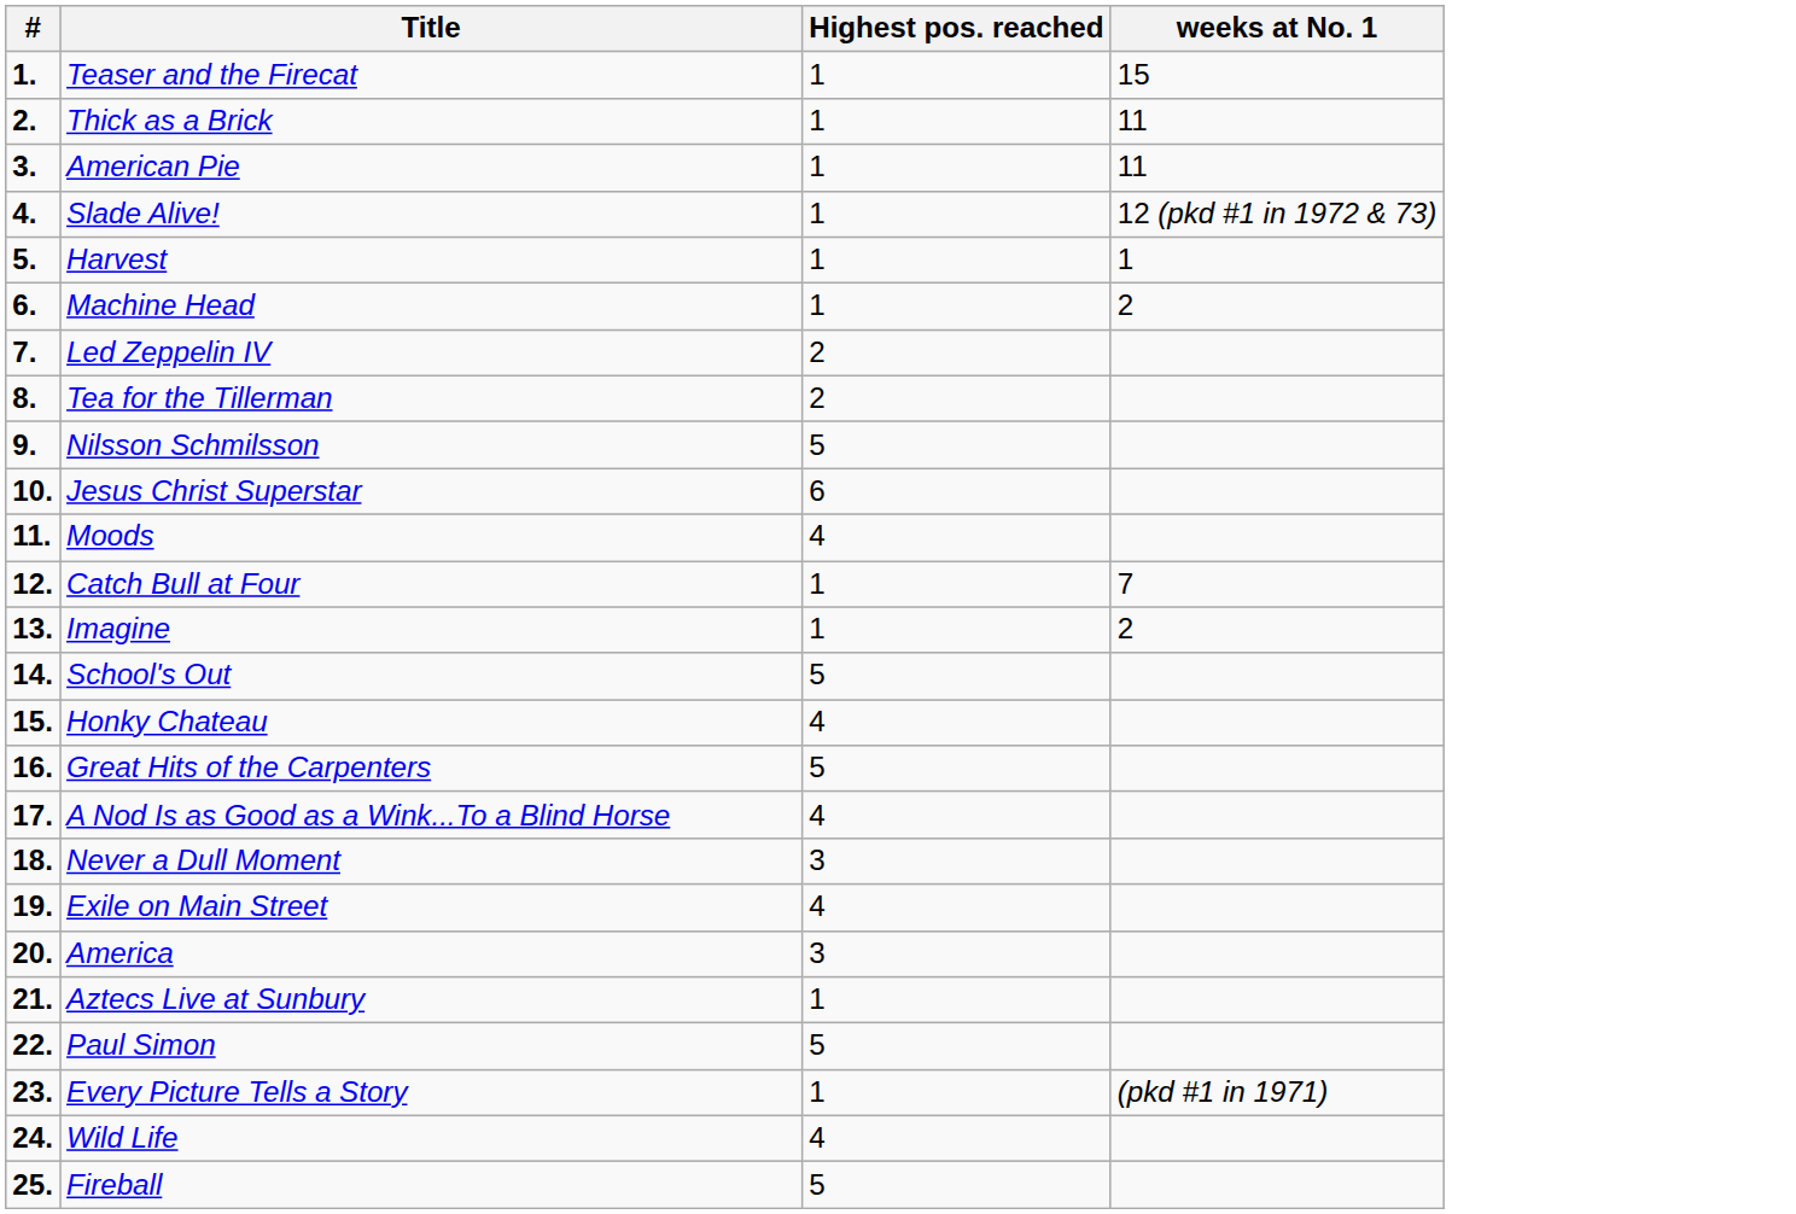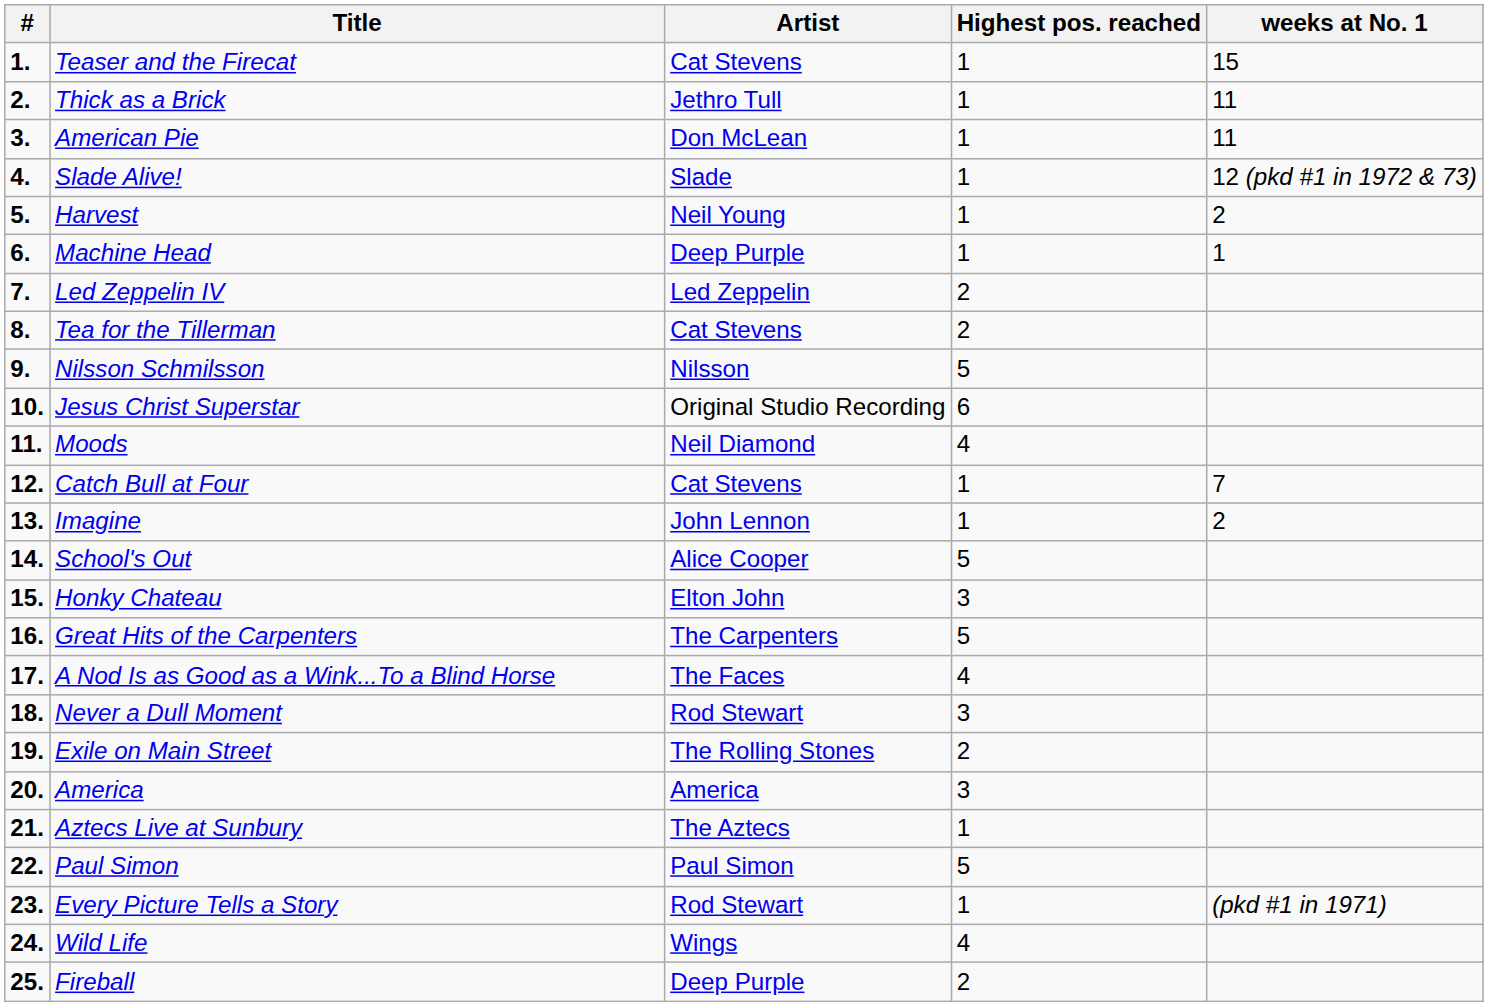 <table class="wikitable">
 <tr>
 <th>#</th>
 <th width="400">Title</th>
+<th>Artist</th>
 <th>Highest pos. reached</th>
 <th>weeks at No. 1</th>
 </tr>
 <tr>
 <td><strong>1.</strong></td>
 <td><em><a href='#'>Teaser and the Firecat</a></em></td>
+<td><a href='#'>Cat Stevens</a></td>
 <td>1</td>
 <td>15</td>
 </tr>
 <tr>
 <td><strong>2.</strong></td>
 <td><em><a href='#'>Thick as a Brick</a></em></td>
+<td><a href='#'>Jethro Tull</a></td>
 <td>1</td>
 <td>11</td>
 </tr>
 <tr>
 <td><strong>3.</strong></td>
 <td><em><a href='#'>American Pie</a></em></td>
+<td><a href='#'>Don McLean</a></td>
 <td>1</td>
 <td>11</td>
 </tr>
 <tr>
 <td><strong>4.</strong></td>
 <td><em><a href='#'>Slade Alive!</a></em></td>
+<td><a href='#'>Slade</a></td>
 <td>1</td>
 <td>12 <em>(pkd #1 in 1972 & 73)</em></td>
 </tr>
 <tr>
 <td><strong>5.</strong></td>
 <td><em><a href='#'>Harvest</a></em></td>
+<td><a href='#'>Neil Young</a></td>
+<td>1</td>
+<td>2</td>
+</tr>
+<tr>
+<td><strong>6.</strong></td>
+<td><em><a href='#'>Machine Head</a></em></td>
+<td><a href='#'>Deep Purple</a></td>
 <td>1</td>
 <td>1</td>
 </tr>
 <tr>
-<td><strong>6.</strong></td>
-<td><em><a href='#'>Machine Head</a></em></td>
-<td>1</td>
-<td>2</td>
-</tr>
-<tr>
 <td><strong>7.</strong></td>
 <td><em><a href='#'>Led Zeppelin IV</a></em></td>
+<td><a href='#'>Led Zeppelin</a></td>
 <td>2</td>
 <td></td>
 </tr>
 <tr>
 <td><strong>8.</strong></td>
 <td><em><a href='#'>Tea for the Tillerman</a></em></td>
+<td><a href='#'>Cat Stevens</a></td>
 <td>2</td>
 <td></td>
 </tr>
 <tr>
 <td><strong>9.</strong></td>
 <td><em><a href='#'>Nilsson Schmilsson</a></em></td>
+<td><a href='#'>Nilsson</a></td>
 <td>5</td>
 <td></td>
 </tr>
 <tr>
 <td><strong>10.</strong></td>
 <td><em><a href='#'>Jesus Christ Superstar</a></em></td>
+<td>Original Studio Recording</td>
 <td>6</td>
 <td></td>
 </tr>
 <tr>
 <td><strong>11.</strong></td>
 <td><em><a href='#'>Moods</a></em></td>
+<td><a href='#'>Neil Diamond</a></td>
 <td>4</td>
 <td></td>
 </tr>
 <tr>
 <td><strong>12.</strong></td>
 <td><em><a href='#'>Catch Bull at Four</a></em></td>
+<td><a href='#'>Cat Stevens</a></td>
 <td>1</td>
 <td>7</td>
 </tr>
 <tr>
 <td><strong>13.</strong></td>
 <td><em><a href='#'>Imagine</a></em></td>
+<td><a href='#'>John Lennon</a></td>
 <td>1</td>
 <td>2</td>
 </tr>
 <tr>
 <td><strong>14.</strong></td>
 <td><em><a href='#'>School's Out</a></em></td>
+<td><a href='#'>Alice Cooper</a></td>
 <td>5</td>
 <td></td>
 </tr>
 <tr>
 <td><strong>15.</strong></td>
 <td><em><a href='#'>Honky Chateau</a></em></td>
-<td>4</td>
+<td><a href='#'>Elton John</a></td>
+<td>3</td>
 <td></td>
 </tr>
 <tr>
 <td><strong>16.</strong></td>
 <td><em><a href='#'>Great Hits of the Carpenters</a></em></td>
+<td><a href='#'>The Carpenters</a></td>
 <td>5</td>
 <td></td>
 </tr>
 <tr>
 <td><strong>17.</strong></td>
 <td><em><a href='#'>A Nod Is as Good as a Wink...To a Blind Horse</a></em></td>
+<td><a href='#'>The Faces</a></td>
 <td>4</td>
 <td></td>
 </tr>
 <tr>
 <td><strong>18.</strong></td>
 <td><em><a href='#'>Never a Dull Moment</a></em></td>
+<td><a href='#'>Rod Stewart</a></td>
 <td>3</td>
 <td></td>
 </tr>
 <tr>
 <td><strong>19.</strong></td>
 <td><em><a href='#'>Exile on Main Street</a></em></td>
-<td>4</td>
+<td><a href='#'>The Rolling Stones</a></td>
+<td>2</td>
 <td></td>
 </tr>
 <tr>
 <td><strong>20.</strong></td>
 <td><em><a href='#'>America</a></em></td>
+<td><a href='#'>America</a></td>
 <td>3</td>
 <td></td>
 </tr>
 <tr>
 <td><strong>21.</strong></td>
 <td><em><a href='#'>Aztecs Live at Sunbury</a></em></td>
+<td><a href='#'>The Aztecs</a></td>
 <td>1</td>
 <td></td>
 </tr>
 <tr>
 <td><strong>22.</strong></td>
 <td><em><a href='#'>Paul Simon</a></em></td>
+<td><a href='#'>Paul Simon</a></td>
 <td>5</td>
 <td></td>
 </tr>
 <tr>
 <td><strong>23.</strong></td>
 <td><em><a href='#'>Every Picture Tells a Story</a></em></td>
+<td><a href='#'>Rod Stewart</a></td>
 <td>1</td>
 <td><em>(pkd #1 in 1971)</em></td>
 </tr>
 <tr>
 <td><strong>24.</strong></td>
 <td><em><a href='#'>Wild Life</a></em></td>
+<td><a href='#'>Wings</a></td>
 <td>4</td>
 <td></td>
 </tr>
 <tr>
 <td><strong>25.</strong></td>
 <td><em><a href='#'>Fireball</a></em></td>
-<td>5</td>
+<td><a href='#'>Deep Purple</a></td>
+<td>2</td>
 <td></td>
 </tr>
 </table>
